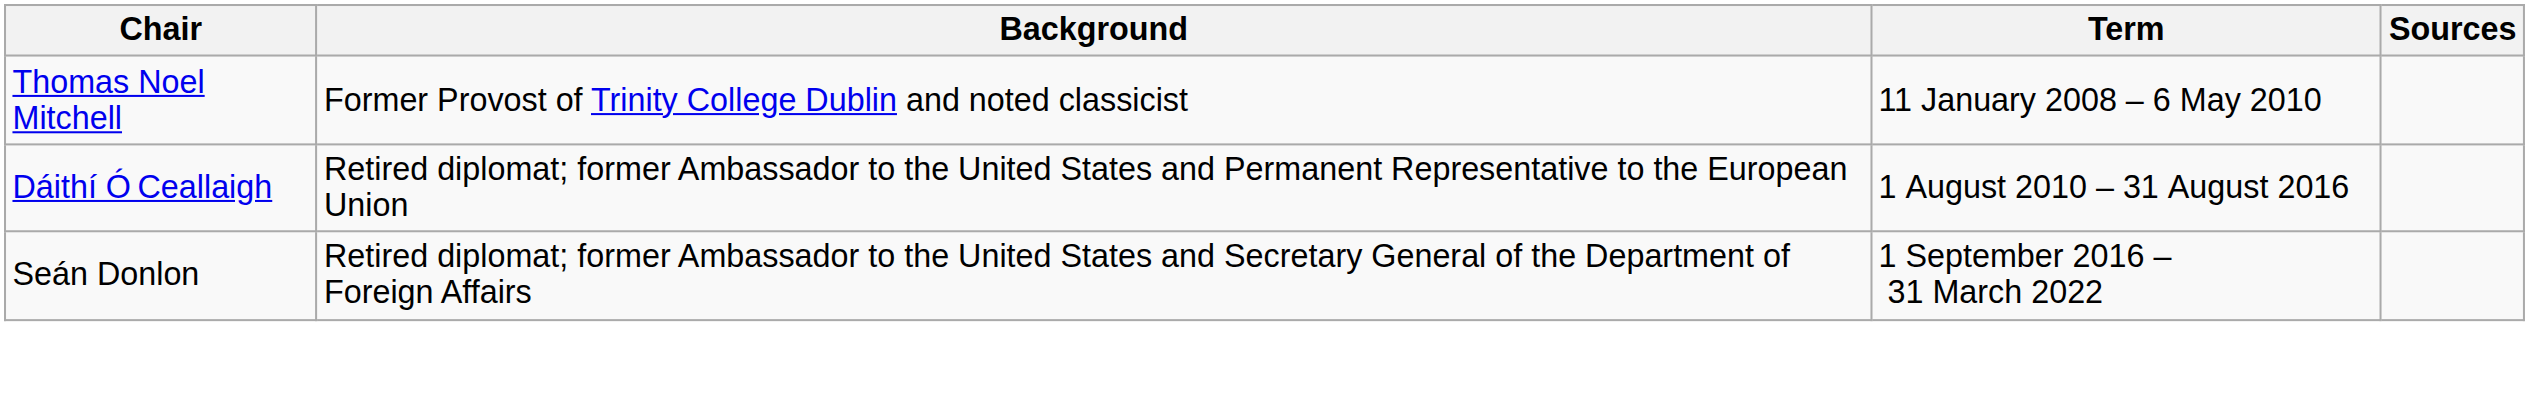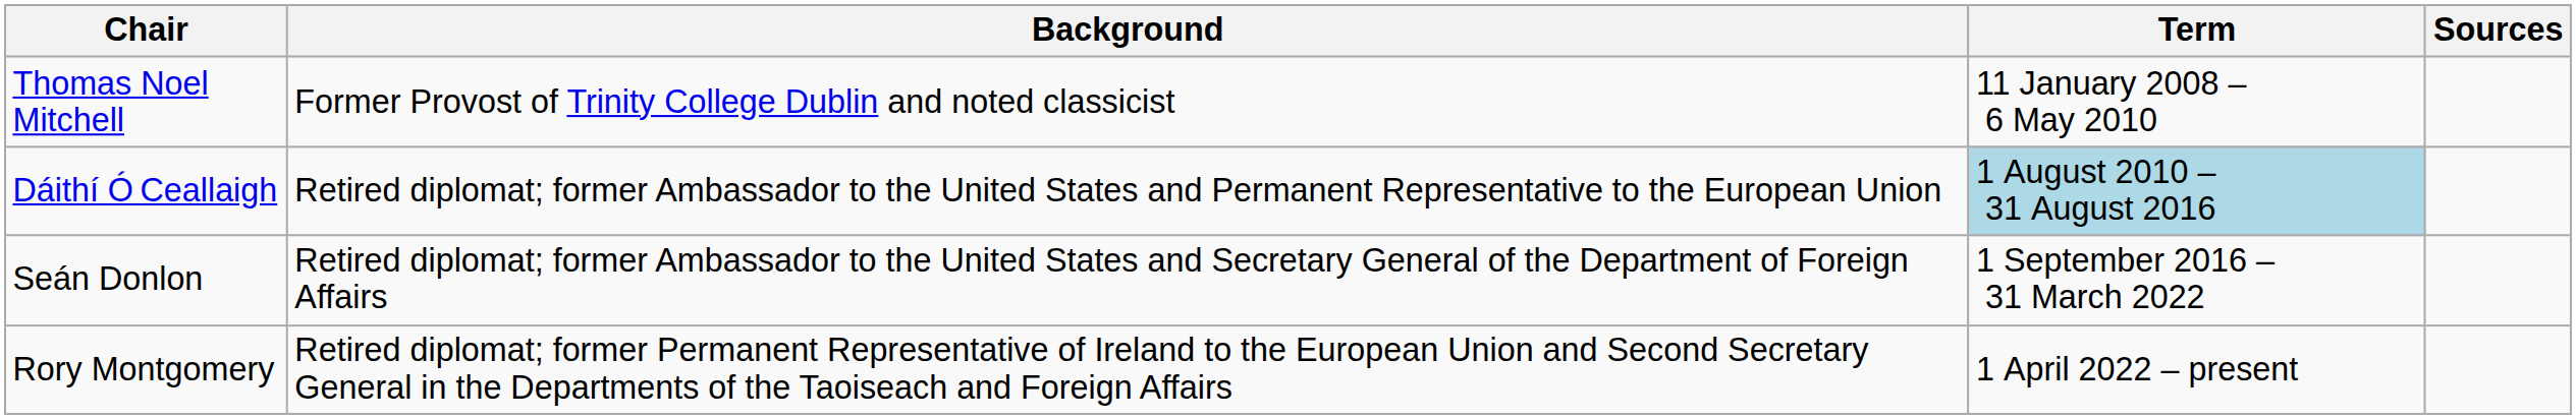 <table class="wikitable sortable">
 <tr>
 <th>Chair</th>
 <th>Background</th>
 <th>Term</th>
 <th>Sources</th>
 </tr>
 <tr>
 <td><a href='#'>Thomas Noel Mitchell</a></td>
 <td>Former Provost of <a href='#'>Trinity College Dublin</a> and noted classicist</td>
 <td>11 January 2008 – 6 May 2010</td>
 <td></td>
 </tr>
 <tr>
 <td><a href='#'>Dáithí Ó Ceallaigh</a></td>
 <td>Retired diplomat; former Ambassador to the United States and Permanent Representative to the European Union</td>
-<td>1 August 2010 – 31 August 2016</td>
+<td style="background: lightblue;">1 August 2010 – 31 August 2016</td>
 <td></td>
 </tr>
 <tr>
 <td>Seán Donlon</td>
 <td>Retired diplomat; former Ambassador to the United States and Secretary General of the Department of Foreign Affairs</td>
 <td>1 September 2016 – 31 March 2022</td>
 <td></td>
 </tr>
+<tr>
+<td>Rory Montgomery</td>
+<td>Retired diplomat; former Permanent Representative of Ireland to the European Union and Second Secretary General in the Departments of the Taoiseach and Foreign Affairs</td>
+<td>1 April 2022 – present</td>
+<td></td>
+</tr>
 </table>
